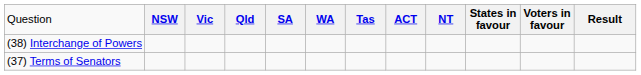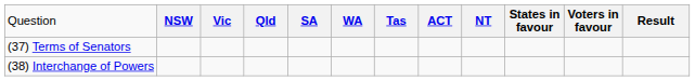 <table class="wikitable">
 <tr ---->
 <td>Question</td>
 <th style="width:50px"><a href='#'>NSW</a></th>
 <th style="width:50px"><a href='#'>Vic</a></th>
 <th style="width:50px"><a href='#'>Qld</a></th>
 <th style="width:50px"><a href='#'>SA</a></th>
 <th style="width:50px"><a href='#'>WA</a></th>
 <th style="width:50px"><a href='#'>Tas</a></th>
 <th style="width:50px"><a href='#'>ACT</a></th>
 <th style="width:50px"><a href='#'>NT</a></th>
 <th style="width:70px" align=center>States in favour</th>
 <th style="width:70px" align=center>Voters in favour</th>
 <th style="width:80px">Result</th>
 </tr>
 <tr ---->
+<td>(37) <a href='#'>Terms of Senators</a></td>
+<td></td>
+<td></td>
+<td></td>
+<td></td>
+<td></td>
+<td></td>
+<td></td>
+<td></td>
+<td></td>
+<td></td>
+<td></td>
+</tr>
+<tr ---->
 <td>(38) <a href='#'>Interchange of Powers</a></td>
 <td></td>
 <td></td>
 <td></td>
 <td></td>
 <td></td>
 <td></td>
 <td></td>
 <td></td>
 <td></td>
 <td></td>
 <td></td>
 </tr>
-<tr ---->
-<td>(37) <a href='#'>Terms of Senators</a></td>
-<td></td>
-<td></td>
-<td></td>
-<td></td>
-<td></td>
-<td></td>
-<td></td>
-<td></td>
-<td></td>
-<td></td>
-<td></td>
-</tr>
 </table>
